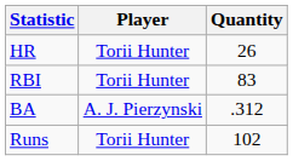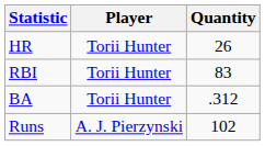 <table class="wikitable" style="text-align: center;">
 <tr>
 <th><a href='#'>Statistic</a></th>
 <th>Player</th>
 <th>Quantity</th>
 </tr>
 <tr>
 <td align="left"><a href='#'>HR</a></td>
 <td><a href='#'>Torii Hunter</a></td>
 <td>26</td>
 </tr>
 <tr>
 <td align="left"><a href='#'>RBI</a></td>
 <td><a href='#'>Torii Hunter</a></td>
 <td>83</td>
 </tr>
 <tr>
 <td align="left"><a href='#'>BA</a></td>
-<td><a href='#'>A. J. Pierzynski</a></td>
+<td><a href='#'>Torii Hunter</a></td>
 <td>.312</td>
 </tr>
 <tr>
 <td align="left"><a href='#'>Runs</a></td>
-<td><a href='#'>Torii Hunter</a></td>
+<td><a href='#'>A. J. Pierzynski</a></td>
 <td>102</td>
 </tr>
 </table>
